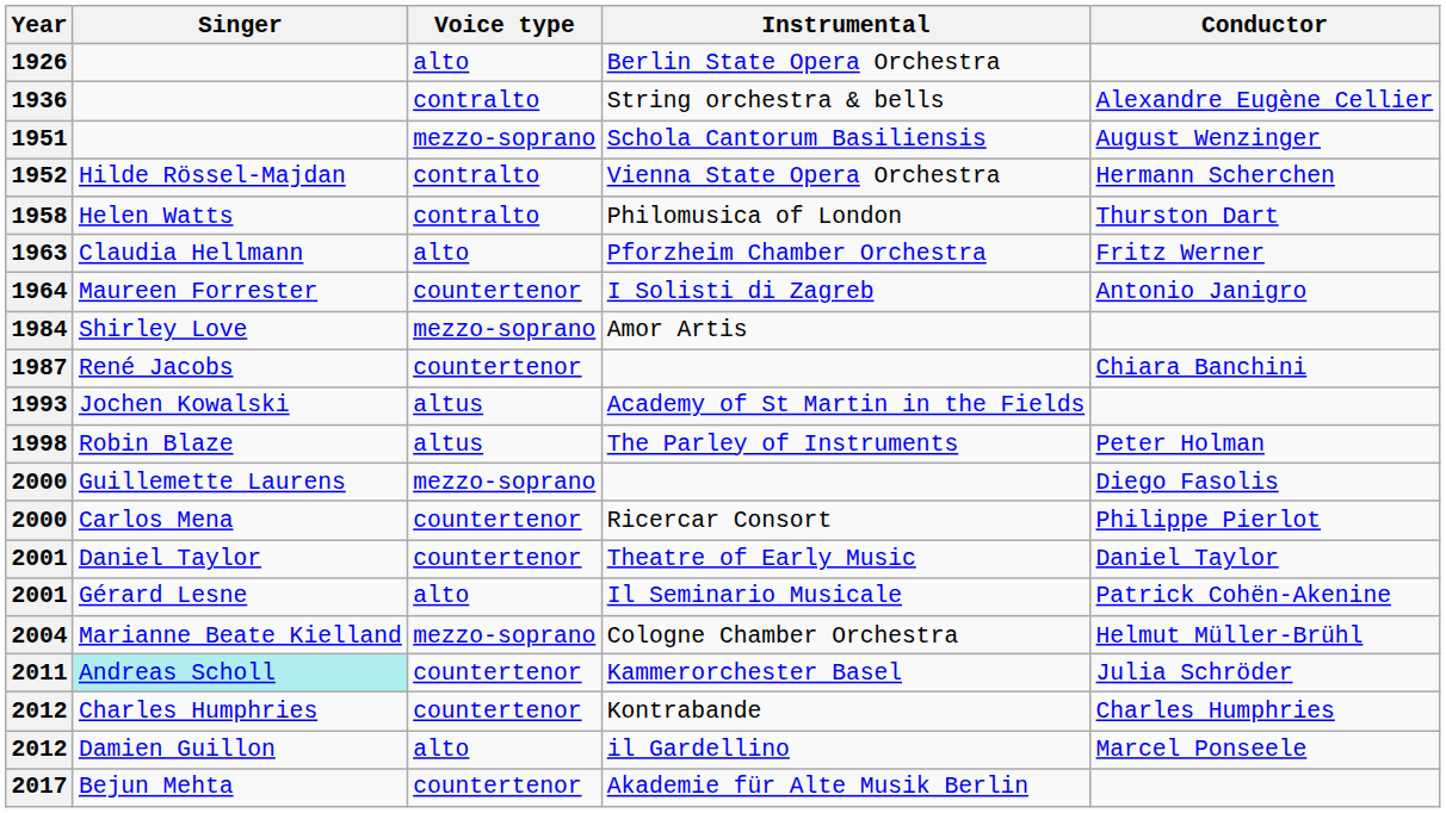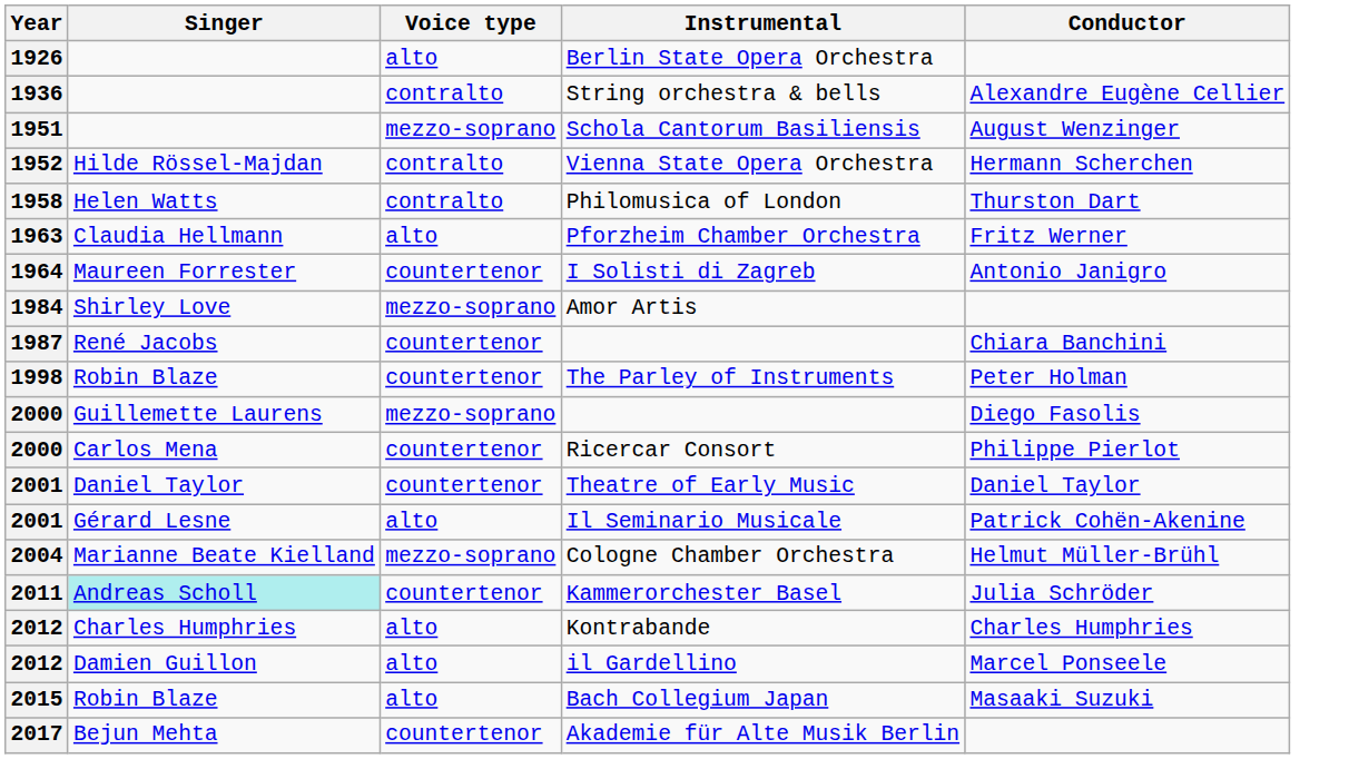 <table class="wikitable sortable">
 <tr>
 <th scope="col">Year</th>
 <th scope="col">Singer</th>
 <th scope="col">Voice type</th>
 <th scope="col">Instrumental</th>
 <th scope="col">Conductor</th>
 </tr>
 <tr>
 <th scope="row">1926</th>
 <td></td>
 <td><a href='#'>alto</a></td>
 <td><a href='#'>Berlin State Opera</a> Orchestra</td>
 <td></td>
 </tr>
 <tr>
 <th scope="row">1936</th>
 <td></td>
 <td><a href='#'>contralto</a></td>
 <td>String orchestra & bells</td>
 <td><a href='#'>Alexandre Eugène Cellier</a></td>
 </tr>
 <tr>
 <th scope="row">1951</th>
 <td></td>
 <td><a href='#'>mezzo-soprano</a></td>
 <td><a href='#'>Schola Cantorum Basiliensis</a></td>
 <td><a href='#'>August Wenzinger</a></td>
 </tr>
 <tr>
 <th scope="row">1952</th>
 <td><a href='#'>Hilde Rössel-Majdan</a></td>
 <td><a href='#'>contralto</a></td>
 <td><a href='#'>Vienna State Opera</a> Orchestra</td>
 <td><a href='#'>Hermann Scherchen</a></td>
 </tr>
 <tr>
 <th scope="row">1958</th>
 <td><a href='#'>Helen Watts</a></td>
 <td><a href='#'>contralto</a></td>
 <td>Philomusica of London</td>
 <td><a href='#'>Thurston Dart</a></td>
 </tr>
 <tr>
 <th scope="row">1963</th>
 <td><a href='#'>Claudia Hellmann</a></td>
 <td><a href='#'>alto</a></td>
 <td><a href='#'>Pforzheim Chamber Orchestra</a></td>
 <td><a href='#'>Fritz Werner</a></td>
 </tr>
 <tr>
 <th scope="row">1964</th>
 <td><a href='#'>Maureen Forrester</a></td>
 <td><a href='#'>countertenor</a></td>
 <td><a href='#'>I Solisti di Zagreb</a></td>
 <td><a href='#'>Antonio Janigro</a></td>
 </tr>
 <tr>
 <th scope="row">1984</th>
 <td><a href='#'>Shirley Love</a></td>
 <td><a href='#'>mezzo-soprano</a></td>
 <td>Amor Artis</td>
 <td></td>
 </tr>
 <tr>
 <th scope="row">1987</th>
 <td><a href='#'>René Jacobs</a></td>
 <td><a href='#'>countertenor</a></td>
 <td></td>
 <td><a href='#'>Chiara Banchini</a></td>
 </tr>
 <tr>
-<th scope="row">1993</th>
-<td><a href='#'>Jochen Kowalski</a></td>
-<td><a href='#'>altus</a></td>
-<td><a href='#'>Academy of St Martin in the Fields</a></td>
-<td></td>
-</tr>
-<tr>
 <th scope="row">1998</th>
 <td><a href='#'>Robin Blaze</a></td>
-<td><a href='#'>altus</a></td>
+<td><a href='#'>countertenor</a></td>
 <td><a href='#'>The Parley of Instruments</a></td>
 <td><a href='#'>Peter Holman</a></td>
 </tr>
 <tr>
 <th scope="row" data-sort-value="2000-07-01">2000</th>
 <td><a href='#'>Guillemette Laurens</a></td>
 <td><a href='#'>mezzo-soprano</a></td>
 <td></td>
 <td><a href='#'>Diego Fasolis</a></td>
 </tr>
 <tr>
 <th scope="row" data-sort-value="2000-11-15">2000</th>
 <td><a href='#'>Carlos Mena</a></td>
 <td><a href='#'>countertenor</a></td>
 <td>Ricercar Consort</td>
 <td><a href='#'>Philippe Pierlot</a></td>
 </tr>
 <tr>
 <th scope="row" data-sort-value="2001-08-23">2001</th>
 <td><a href='#'>Daniel Taylor</a></td>
 <td><a href='#'>countertenor</a></td>
 <td><a href='#'>Theatre of Early Music</a></td>
 <td><a href='#'>Daniel Taylor</a></td>
 </tr>
 <tr>
 <th scope="row" data-sort-value="2001-11-15">2001</th>
 <td><a href='#'>Gérard Lesne</a></td>
 <td><a href='#'>alto</a></td>
 <td><a href='#'>Il Seminario Musicale</a></td>
 <td><a href='#'>Patrick Cohën-Akenine</a></td>
 </tr>
 <tr>
 <th scope="row">2004</th>
 <td><a href='#'>Marianne Beate Kielland</a></td>
 <td><a href='#'>mezzo-soprano</a></td>
 <td>Cologne Chamber Orchestra</td>
 <td><a href='#'>Helmut Müller-Brühl</a></td>
 </tr>
 <tr>
 <th scope="row">2011</th>
 <td style="background: paleturquoise;"><a href='#'>Andreas Scholl</a></td>
 <td><a href='#'>countertenor</a></td>
 <td><a href='#'>Kammerorchester Basel</a></td>
 <td><a href='#'>Julia Schröder</a></td>
 </tr>
 <tr>
 <th scope="row" data-sort-value="2012-10-25">2012</th>
 <td><a href='#'>Charles Humphries</a></td>
-<td><a href='#'>countertenor</a></td>
+<td><a href='#'>alto</a></td>
 <td>Kontrabande</td>
 <td><a href='#'>Charles Humphries</a></td>
 </tr>
 <tr>
 <th scope="row" data-sort-value="2012-11-04">2012</th>
 <td><a href='#'>Damien Guillon</a></td>
 <td><a href='#'>alto</a></td>
 <td><a href='#'>il Gardellino</a></td>
 <td><a href='#'>Marcel Ponseele</a></td>
 </tr>
 <tr>
+<th scope="row">2015</th>
+<td><a href='#'>Robin Blaze</a></td>
+<td><a href='#'>alto</a></td>
+<td><a href='#'>Bach Collegium Japan</a></td>
+<td><a href='#'>Masaaki Suzuki</a></td>
+</tr>
+<tr>
 <th scope="row">2017</th>
 <td><a href='#'>Bejun Mehta</a></td>
 <td><a href='#'>countertenor</a></td>
 <td><a href='#'>Akademie für Alte Musik Berlin</a></td>
 <td></td>
 </tr>
 </table>
